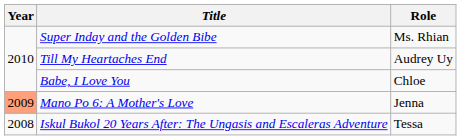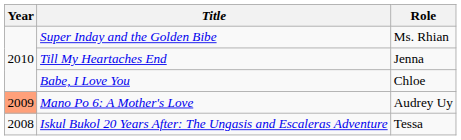 <table class="wikitable" style="font-size:95%;">
 <tr>
 <th>Year</th>
 <th><em>Title</em></th>
 <th>Role</th>
 </tr>
 <tr>
 <td rowspan="3">2010</td>
 <td><a href='#'><em>Super Inday and the Golden Bibe</em></a></td>
 <td>Ms. Rhian</td>
 </tr>
 <tr>
 <td><a href='#'><em>Till My Heartaches End</em></a></td>
-<td>Audrey Uy</td>
+<td>Jenna</td>
 </tr>
 <tr>
 <td><a href='#'><em>Babe, I Love You</em></a></td>
 <td>Chloe</td>
 </tr>
 <tr>
 <td style="background: lightsalmon;">2009</td>
 <td><a href='#'><em>Mano Po 6: A Mother's Love</em></a></td>
-<td>Jenna</td>
+<td>Audrey Uy</td>
 </tr>
 <tr>
 <td>2008</td>
 <td><a href='#'><em>Iskul Bukol 20 Years After: The Ungasis and Escaleras Adventure</em></a></td>
 <td>Tessa</td>
 </tr>
 </table>
